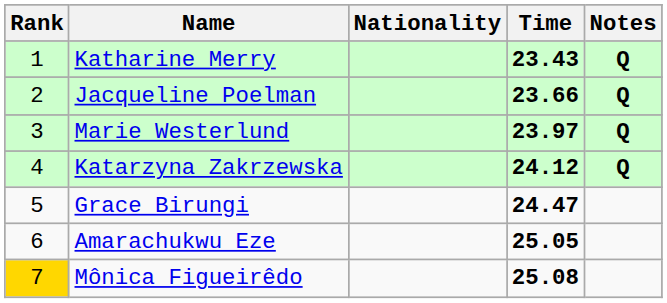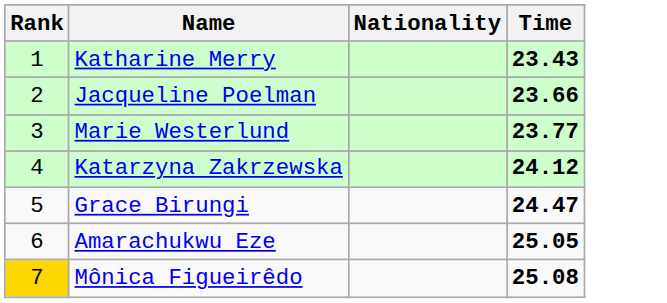 <table class="wikitable sortable" style="text-align:center">
 <tr>
 <th>Rank</th>
 <th>Name</th>
 <th>Nationality</th>
 <th>Time</th>
-<th>Notes</th>
 </tr>
 <tr bgcolor=ccffcc>
 <td>1</td>
 <td align=left><a href='#'>Katharine Merry</a></td>
 <td align=left></td>
 <td><strong>23.43</strong></td>
-<td><strong>Q</strong></td>
 </tr>
 <tr bgcolor=ccffcc>
 <td>2</td>
 <td align=left><a href='#'>Jacqueline Poelman</a></td>
 <td align=left></td>
 <td><strong>23.66</strong></td>
-<td><strong>Q</strong></td>
 </tr>
 <tr bgcolor=ccffcc>
 <td>3</td>
 <td align=left><a href='#'>Marie Westerlund</a></td>
 <td align=left></td>
-<td><strong>23.97</strong></td>
-<td><strong>Q</strong></td>
+<td><strong>23.77</strong></td>
 </tr>
 <tr bgcolor=ccffcc>
 <td>4</td>
 <td align=left><a href='#'>Katarzyna Zakrzewska</a></td>
 <td align=left></td>
 <td><strong>24.12</strong></td>
-<td><strong>Q</strong></td>
 </tr>
 <tr>
 <td>5</td>
 <td align=left><a href='#'>Grace Birungi</a></td>
 <td align=left></td>
 <td><strong>24.47</strong></td>
-<td></td>
 </tr>
 <tr>
 <td>6</td>
 <td align=left><a href='#'>Amarachukwu Eze</a></td>
 <td align=left></td>
 <td><strong>25.05</strong></td>
-<td></td>
 </tr>
 <tr>
 <td style="background: gold;">7</td>
 <td align=left><a href='#'>Mônica Figueirêdo</a></td>
 <td align=left></td>
 <td><strong>25.08</strong></td>
-<td></td>
 </tr>
 </table>
